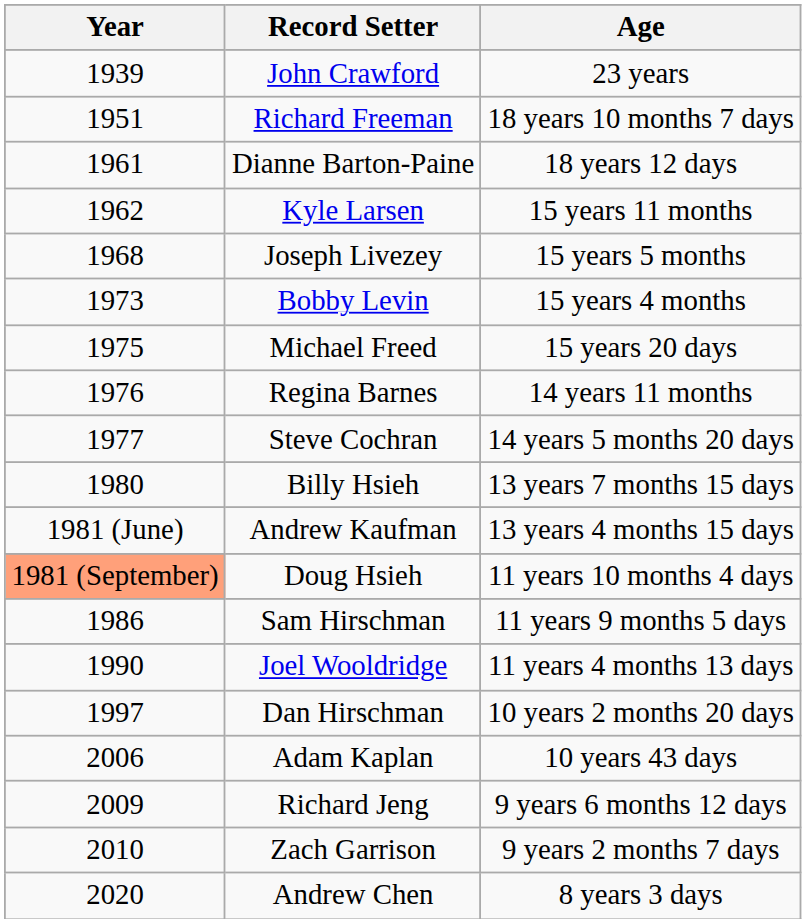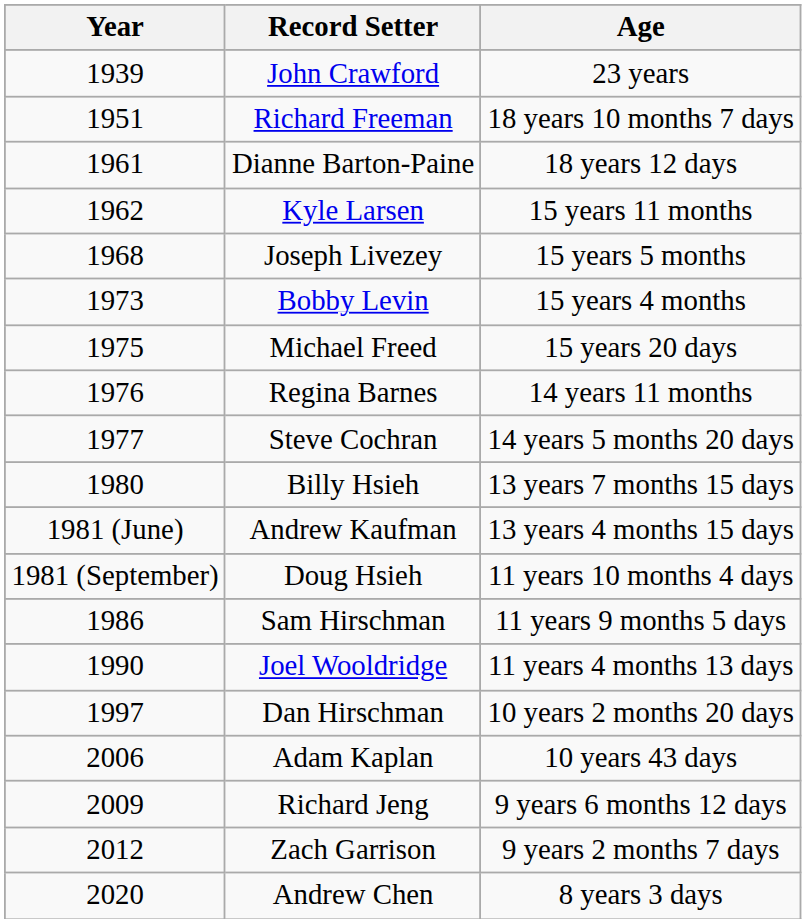 <table class="wikitable" style="text-align:center">
 <tr>
 <th>Year</th>
 <th>Record Setter</th>
 <th>Age</th>
 </tr>
 <tr>
 <td>1939</td>
 <td><a href='#'>John Crawford</a></td>
 <td>23 years</td>
 </tr>
 <tr>
 <td>1951</td>
 <td><a href='#'>Richard Freeman</a></td>
 <td>18 years 10 months 7 days</td>
 </tr>
 <tr>
 <td>1961</td>
 <td>Dianne Barton-Paine</td>
 <td>18 years 12 days</td>
 </tr>
 <tr>
 <td>1962</td>
 <td><a href='#'>Kyle Larsen</a></td>
 <td>15 years 11 months</td>
 </tr>
 <tr>
 <td>1968</td>
 <td>Joseph Livezey</td>
 <td>15 years 5 months</td>
 </tr>
 <tr>
 <td>1973</td>
 <td><a href='#'>Bobby Levin</a></td>
 <td>15 years 4 months</td>
 </tr>
 <tr>
 <td>1975</td>
 <td>Michael Freed</td>
 <td>15 years 20 days</td>
 </tr>
 <tr>
 <td>1976</td>
 <td>Regina Barnes</td>
 <td>14 years 11 months</td>
 </tr>
 <tr>
 <td>1977</td>
 <td>Steve Cochran</td>
 <td>14 years 5 months 20 days</td>
 </tr>
 <tr>
 <td>1980</td>
 <td>Billy Hsieh</td>
 <td>13 years 7 months 15 days</td>
 </tr>
 <tr>
 <td>1981 (June)</td>
 <td>Andrew Kaufman</td>
 <td>13 years 4 months 15 days</td>
 </tr>
 <tr>
-<td style="background: lightsalmon;">1981 (September)</td>
+<td>1981 (September)</td>
 <td>Doug Hsieh</td>
 <td>11 years 10 months 4 days</td>
 </tr>
 <tr>
 <td>1986</td>
 <td>Sam Hirschman</td>
 <td>11 years 9 months 5 days</td>
 </tr>
 <tr>
 <td>1990</td>
 <td><a href='#'>Joel Wooldridge</a></td>
 <td>11 years 4 months 13 days</td>
 </tr>
 <tr>
 <td>1997</td>
 <td>Dan Hirschman</td>
 <td>10 years 2 months 20 days</td>
 </tr>
 <tr>
 <td>2006</td>
 <td>Adam Kaplan</td>
 <td>10 years 43 days</td>
 </tr>
 <tr>
 <td>2009</td>
 <td>Richard Jeng</td>
 <td>9 years 6 months 12 days</td>
 </tr>
 <tr>
-<td>2010</td>
+<td>2012</td>
 <td>Zach Garrison</td>
 <td>9 years 2 months 7 days</td>
 </tr>
 <tr>
 <td>2020</td>
 <td>Andrew Chen</td>
 <td>8 years 3 days</td>
 </tr>
 </table>
